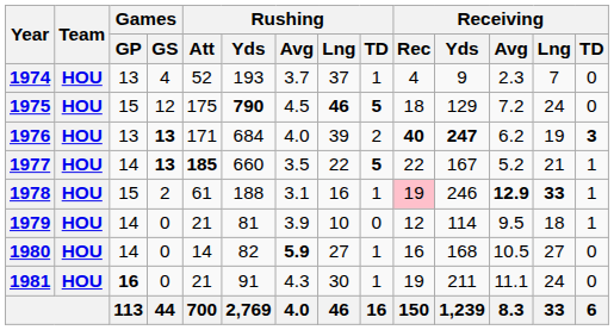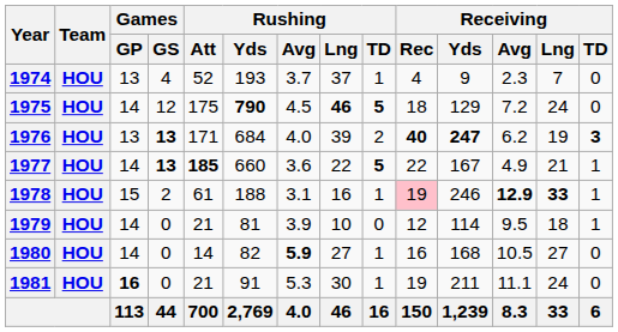 <table class="wikitable" style="text-align:center;">
 <tr>
 <th rowspan="2">Year</th>
 <th rowspan="2">Team</th>
 <th colspan="2">Games</th>
 <th colspan="5">Rushing</th>
 <th colspan="5">Receiving</th>
 </tr>
 <tr>
 <th>GP</th>
 <th>GS</th>
 <th>Att</th>
 <th>Yds</th>
 <th>Avg</th>
 <th>Lng</th>
 <th>TD</th>
 <th>Rec</th>
 <th>Yds</th>
 <th>Avg</th>
 <th>Lng</th>
 <th>TD</th>
 </tr>
 <tr>
 <th><a href='#'>1974</a></th>
 <th><a href='#'>HOU</a></th>
 <td>13</td>
 <td>4</td>
 <td>52</td>
 <td>193</td>
 <td>3.7</td>
 <td>37</td>
 <td>1</td>
 <td>4</td>
 <td>9</td>
 <td>2.3</td>
 <td>7</td>
 <td>0</td>
 </tr>
 <tr>
 <th><a href='#'>1975</a></th>
 <th><a href='#'>HOU</a></th>
-<td>15</td>
+<td>14</td>
 <td>12</td>
 <td>175</td>
 <td><strong>790</strong></td>
 <td>4.5</td>
 <td><strong>46</strong></td>
 <td><strong>5</strong></td>
 <td>18</td>
 <td>129</td>
 <td>7.2</td>
 <td>24</td>
 <td>0</td>
 </tr>
 <tr>
 <th><a href='#'>1976</a></th>
 <th><a href='#'>HOU</a></th>
 <td>13</td>
 <td><strong>13</strong></td>
 <td>171</td>
 <td>684</td>
 <td>4.0</td>
 <td>39</td>
 <td>2</td>
 <td><strong>40</strong></td>
 <td><strong>247</strong></td>
 <td>6.2</td>
 <td>19</td>
 <td><strong>3</strong></td>
 </tr>
 <tr>
 <th><a href='#'>1977</a></th>
 <th><a href='#'>HOU</a></th>
 <td>14</td>
 <td><strong>13</strong></td>
 <td><strong>185</strong></td>
 <td>660</td>
-<td>3.5</td>
+<td>3.6</td>
 <td>22</td>
 <td><strong>5</strong></td>
 <td>22</td>
 <td>167</td>
-<td>5.2</td>
+<td>4.9</td>
 <td>21</td>
 <td>1</td>
 </tr>
 <tr>
 <th><a href='#'>1978</a></th>
 <th><a href='#'>HOU</a></th>
 <td>15</td>
 <td>2</td>
 <td>61</td>
 <td>188</td>
 <td>3.1</td>
 <td>16</td>
 <td>1</td>
 <td style="background: pink;">19</td>
 <td>246</td>
 <td><strong>12.9</strong></td>
 <td><strong>33</strong></td>
 <td>1</td>
 </tr>
 <tr>
 <th><a href='#'>1979</a></th>
 <th><a href='#'>HOU</a></th>
 <td>14</td>
 <td>0</td>
 <td>21</td>
 <td>81</td>
 <td>3.9</td>
 <td>10</td>
 <td>0</td>
 <td>12</td>
 <td>114</td>
 <td>9.5</td>
 <td>18</td>
 <td>1</td>
 </tr>
 <tr>
 <th><a href='#'>1980</a></th>
 <th><a href='#'>HOU</a></th>
 <td>14</td>
 <td>0</td>
 <td>14</td>
 <td>82</td>
 <td><strong>5.9</strong></td>
 <td>27</td>
 <td>1</td>
 <td>16</td>
 <td>168</td>
 <td>10.5</td>
 <td>27</td>
 <td>0</td>
 </tr>
 <tr>
 <th><a href='#'>1981</a></th>
 <th><a href='#'>HOU</a></th>
 <td><strong>16</strong></td>
 <td>0</td>
 <td>21</td>
 <td>91</td>
-<td>4.3</td>
+<td>5.3</td>
 <td>30</td>
 <td>1</td>
 <td>19</td>
 <td>211</td>
 <td>11.1</td>
 <td>24</td>
 <td>0</td>
 </tr>
 <tr>
 <th colspan="2"></th>
 <th>113</th>
 <th>44</th>
 <th>700</th>
 <th>2,769</th>
 <th>4.0</th>
 <th>46</th>
 <th>16</th>
 <th>150</th>
 <th>1,239</th>
 <th>8.3</th>
 <th>33</th>
 <th>6</th>
 </tr>
 </table>
